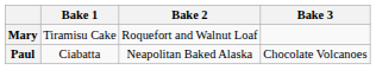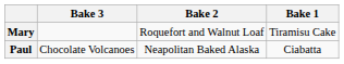 <table class="wikitable" style="text-align:center;">
 <tr>
 <th scope="col"></th>
+<th scope="col">Bake 3</th>
+<th scope="col">Bake 2</th>
 <th scope="col">Bake 1</th>
-<th scope="col">Bake 2</th>
-<th scope="col">Bake 3</th>
 </tr>
 <tr>
 <th scope="row">Mary</th>
+<td></td>
+<td>Roquefort and Walnut Loaf</td>
 <td>Tiramisu Cake</td>
-<td>Roquefort and Walnut Loaf</td>
-<td></td>
 </tr>
 <tr>
 <th scope="row">Paul</th>
+<td>Chocolate Volcanoes</td>
+<td>Neapolitan Baked Alaska</td>
 <td>Ciabatta</td>
-<td>Neapolitan Baked Alaska</td>
-<td>Chocolate Volcanoes</td>
 </tr>
 </table>
